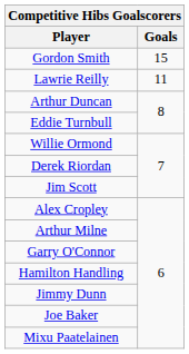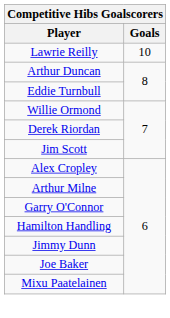 <table class="wikitable" style="text-align:center;">
 <tr>
 <th colspan=2>Competitive Hibs Goalscorers</th>
 </tr>
 <tr>
 <th>Player</th>
 <th>Goals</th>
 </tr>
 <tr>
-<td><a href='#'>Gordon Smith</a></td>
-<td>15</td>
-</tr>
-<tr>
 <td><a href='#'>Lawrie Reilly</a></td>
-<td>11</td>
+<td>10</td>
 </tr>
 <tr>
 <td><a href='#'>Arthur Duncan</a></td>
 <td rowspan=2>8</td>
 </tr>
 <tr>
 <td><a href='#'>Eddie Turnbull</a></td>
 </tr>
 <tr>
 <td><a href='#'>Willie Ormond</a></td>
 <td rowspan=3>7</td>
 </tr>
 <tr>
 <td><a href='#'>Derek Riordan</a></td>
 </tr>
 <tr>
 <td><a href='#'>Jim Scott</a></td>
 </tr>
 <tr>
 <td><a href='#'>Alex Cropley</a></td>
 <td rowspan=7>6</td>
 </tr>
 <tr>
 <td><a href='#'>Arthur Milne</a></td>
 </tr>
 <tr>
 <td><a href='#'>Garry O'Connor</a></td>
 </tr>
 <tr>
 <td><a href='#'>Hamilton Handling</a></td>
 </tr>
 <tr>
 <td><a href='#'>Jimmy Dunn</a></td>
 </tr>
 <tr>
 <td><a href='#'>Joe Baker</a></td>
 </tr>
 <tr>
 <td><a href='#'>Mixu Paatelainen</a></td>
 </tr>
 </table>
